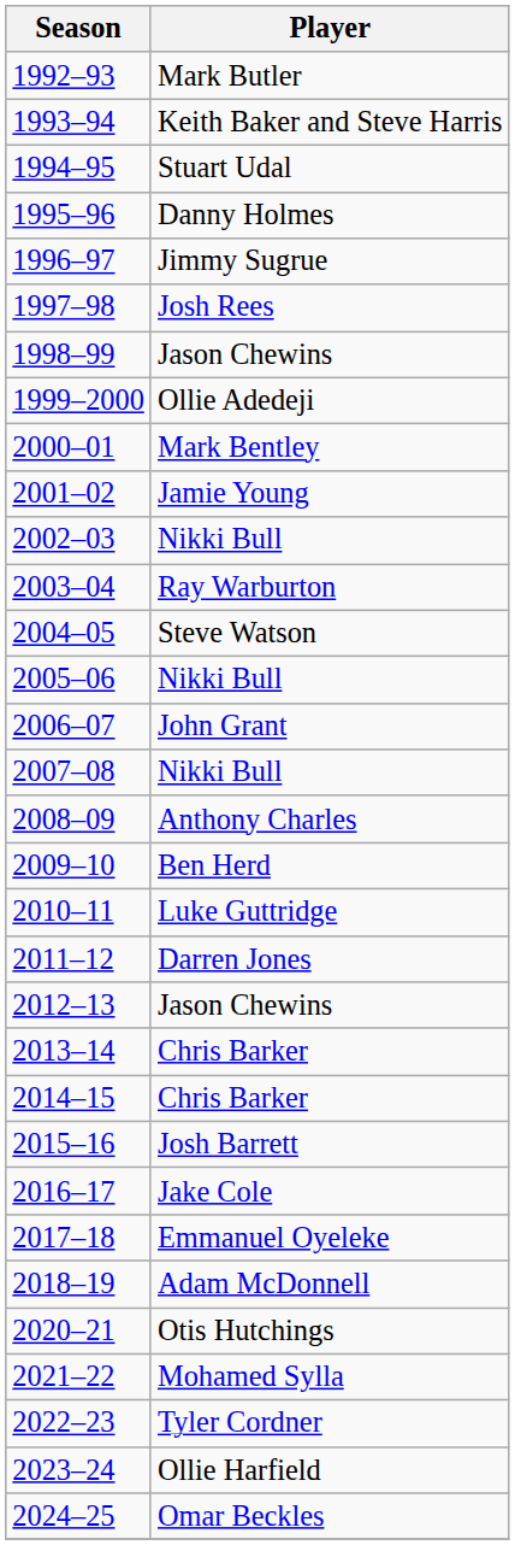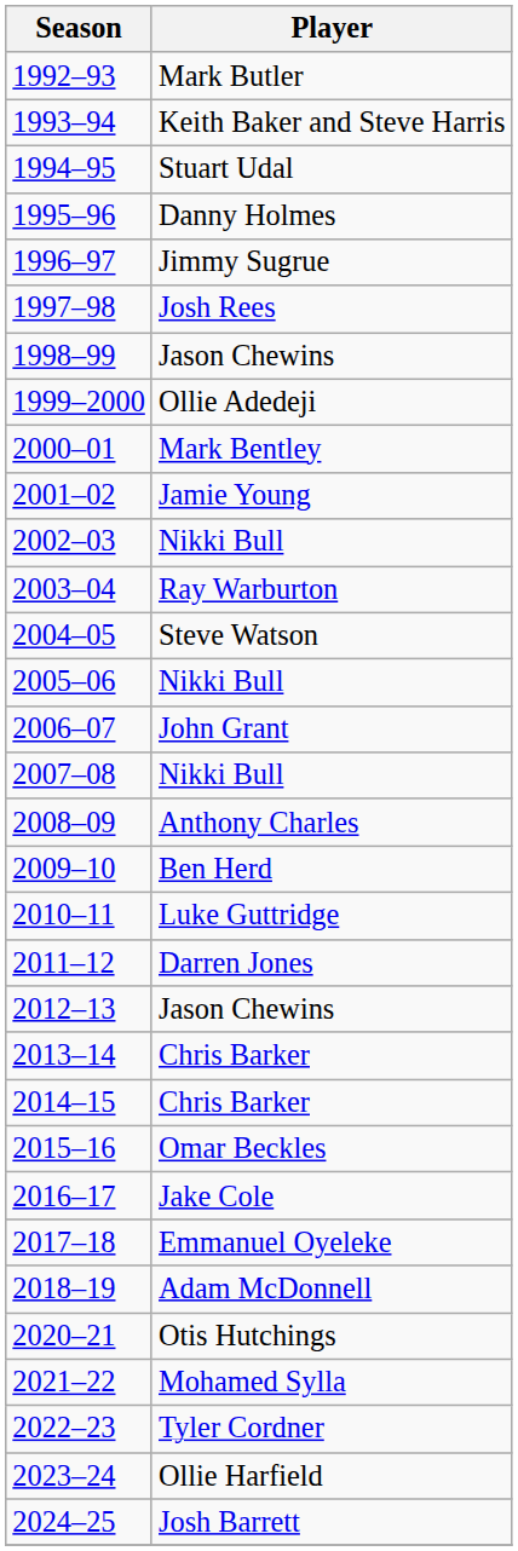 <table class="wikitable" style="text-align: left">
 <tr>
 <th>Season</th>
 <th>Player</th>
 </tr>
 <tr>
 <td><a href='#'>1992–93</a></td>
 <td>Mark Butler</td>
 </tr>
 <tr>
 <td><a href='#'>1993–94</a></td>
 <td>Keith Baker and Steve Harris</td>
 </tr>
 <tr>
 <td><a href='#'>1994–95</a></td>
 <td>Stuart Udal</td>
 </tr>
 <tr>
 <td><a href='#'>1995–96</a></td>
 <td>Danny Holmes</td>
 </tr>
 <tr>
 <td><a href='#'>1996–97</a></td>
 <td>Jimmy Sugrue</td>
 </tr>
 <tr>
 <td><a href='#'>1997–98</a></td>
 <td><a href='#'>Josh Rees</a></td>
 </tr>
 <tr>
 <td><a href='#'>1998–99</a></td>
 <td>Jason Chewins</td>
 </tr>
 <tr>
 <td><a href='#'>1999–2000</a></td>
 <td>Ollie Adedeji</td>
 </tr>
 <tr>
 <td><a href='#'>2000–01</a></td>
 <td><a href='#'>Mark Bentley</a></td>
 </tr>
 <tr>
 <td><a href='#'>2001–02</a></td>
 <td><a href='#'>Jamie Young</a></td>
 </tr>
 <tr>
 <td><a href='#'>2002–03</a></td>
 <td><a href='#'>Nikki Bull</a></td>
 </tr>
 <tr>
 <td><a href='#'>2003–04</a></td>
 <td><a href='#'>Ray Warburton</a></td>
 </tr>
 <tr>
 <td><a href='#'>2004–05</a></td>
 <td>Steve Watson</td>
 </tr>
 <tr>
 <td><a href='#'>2005–06</a></td>
 <td><a href='#'>Nikki Bull</a></td>
 </tr>
 <tr>
 <td><a href='#'>2006–07</a></td>
 <td><a href='#'>John Grant</a></td>
 </tr>
 <tr>
 <td><a href='#'>2007–08</a></td>
 <td><a href='#'>Nikki Bull</a></td>
 </tr>
 <tr>
 <td><a href='#'>2008–09</a></td>
 <td><a href='#'>Anthony Charles</a></td>
 </tr>
 <tr>
 <td><a href='#'>2009–10</a></td>
 <td><a href='#'>Ben Herd</a></td>
 </tr>
 <tr>
 <td><a href='#'>2010–11</a></td>
 <td><a href='#'>Luke Guttridge</a></td>
 </tr>
 <tr>
 <td><a href='#'>2011–12</a></td>
 <td><a href='#'>Darren Jones</a></td>
 </tr>
 <tr>
 <td><a href='#'>2012–13</a></td>
 <td>Jason Chewins</td>
 </tr>
 <tr>
 <td><a href='#'>2013–14</a></td>
 <td><a href='#'>Chris Barker</a></td>
 </tr>
 <tr>
 <td><a href='#'>2014–15</a></td>
 <td><a href='#'>Chris Barker</a></td>
 </tr>
 <tr>
 <td><a href='#'>2015–16</a></td>
-<td><a href='#'>Josh Barrett</a></td>
+<td><a href='#'>Omar Beckles</a></td>
 </tr>
 <tr>
 <td><a href='#'>2016–17</a></td>
 <td><a href='#'>Jake Cole</a></td>
 </tr>
 <tr>
 <td><a href='#'>2017–18</a></td>
 <td><a href='#'>Emmanuel Oyeleke</a></td>
 </tr>
 <tr>
 <td><a href='#'>2018–19</a></td>
 <td><a href='#'>Adam McDonnell</a></td>
 </tr>
 <tr>
 <td><a href='#'>2020–21</a></td>
 <td>Otis Hutchings</td>
 </tr>
 <tr>
 <td><a href='#'>2021–22</a></td>
 <td><a href='#'>Mohamed Sylla</a></td>
 </tr>
 <tr>
 <td><a href='#'>2022–23</a></td>
 <td><a href='#'>Tyler Cordner</a></td>
 </tr>
 <tr>
 <td><a href='#'>2023–24</a></td>
 <td>Ollie Harfield</td>
 </tr>
 <tr>
 <td><a href='#'>2024–25</a></td>
-<td><a href='#'>Omar Beckles</a></td>
+<td><a href='#'>Josh Barrett</a></td>
 </tr>
 <tr>
 </tr>
 </table>
